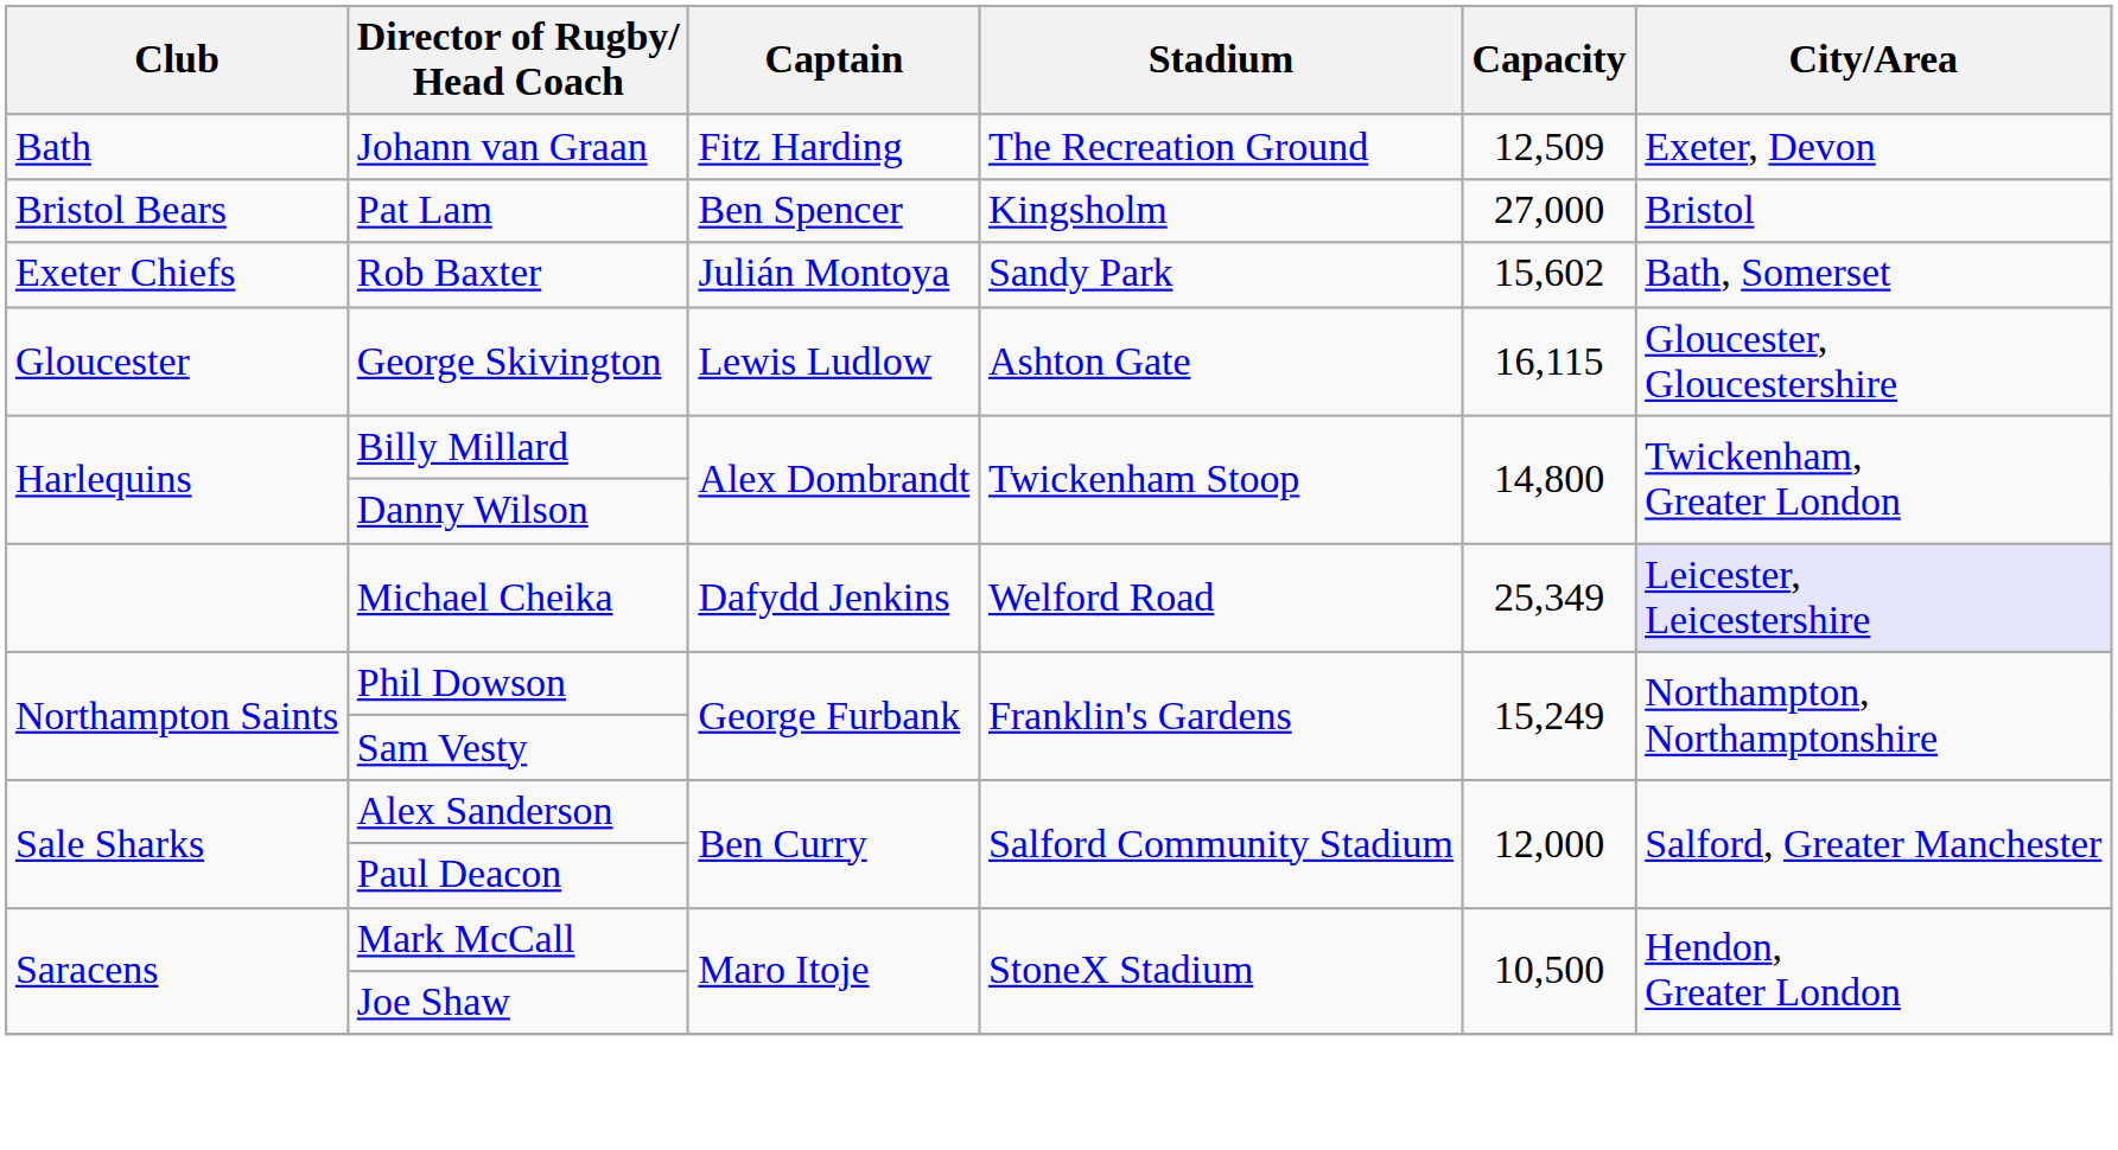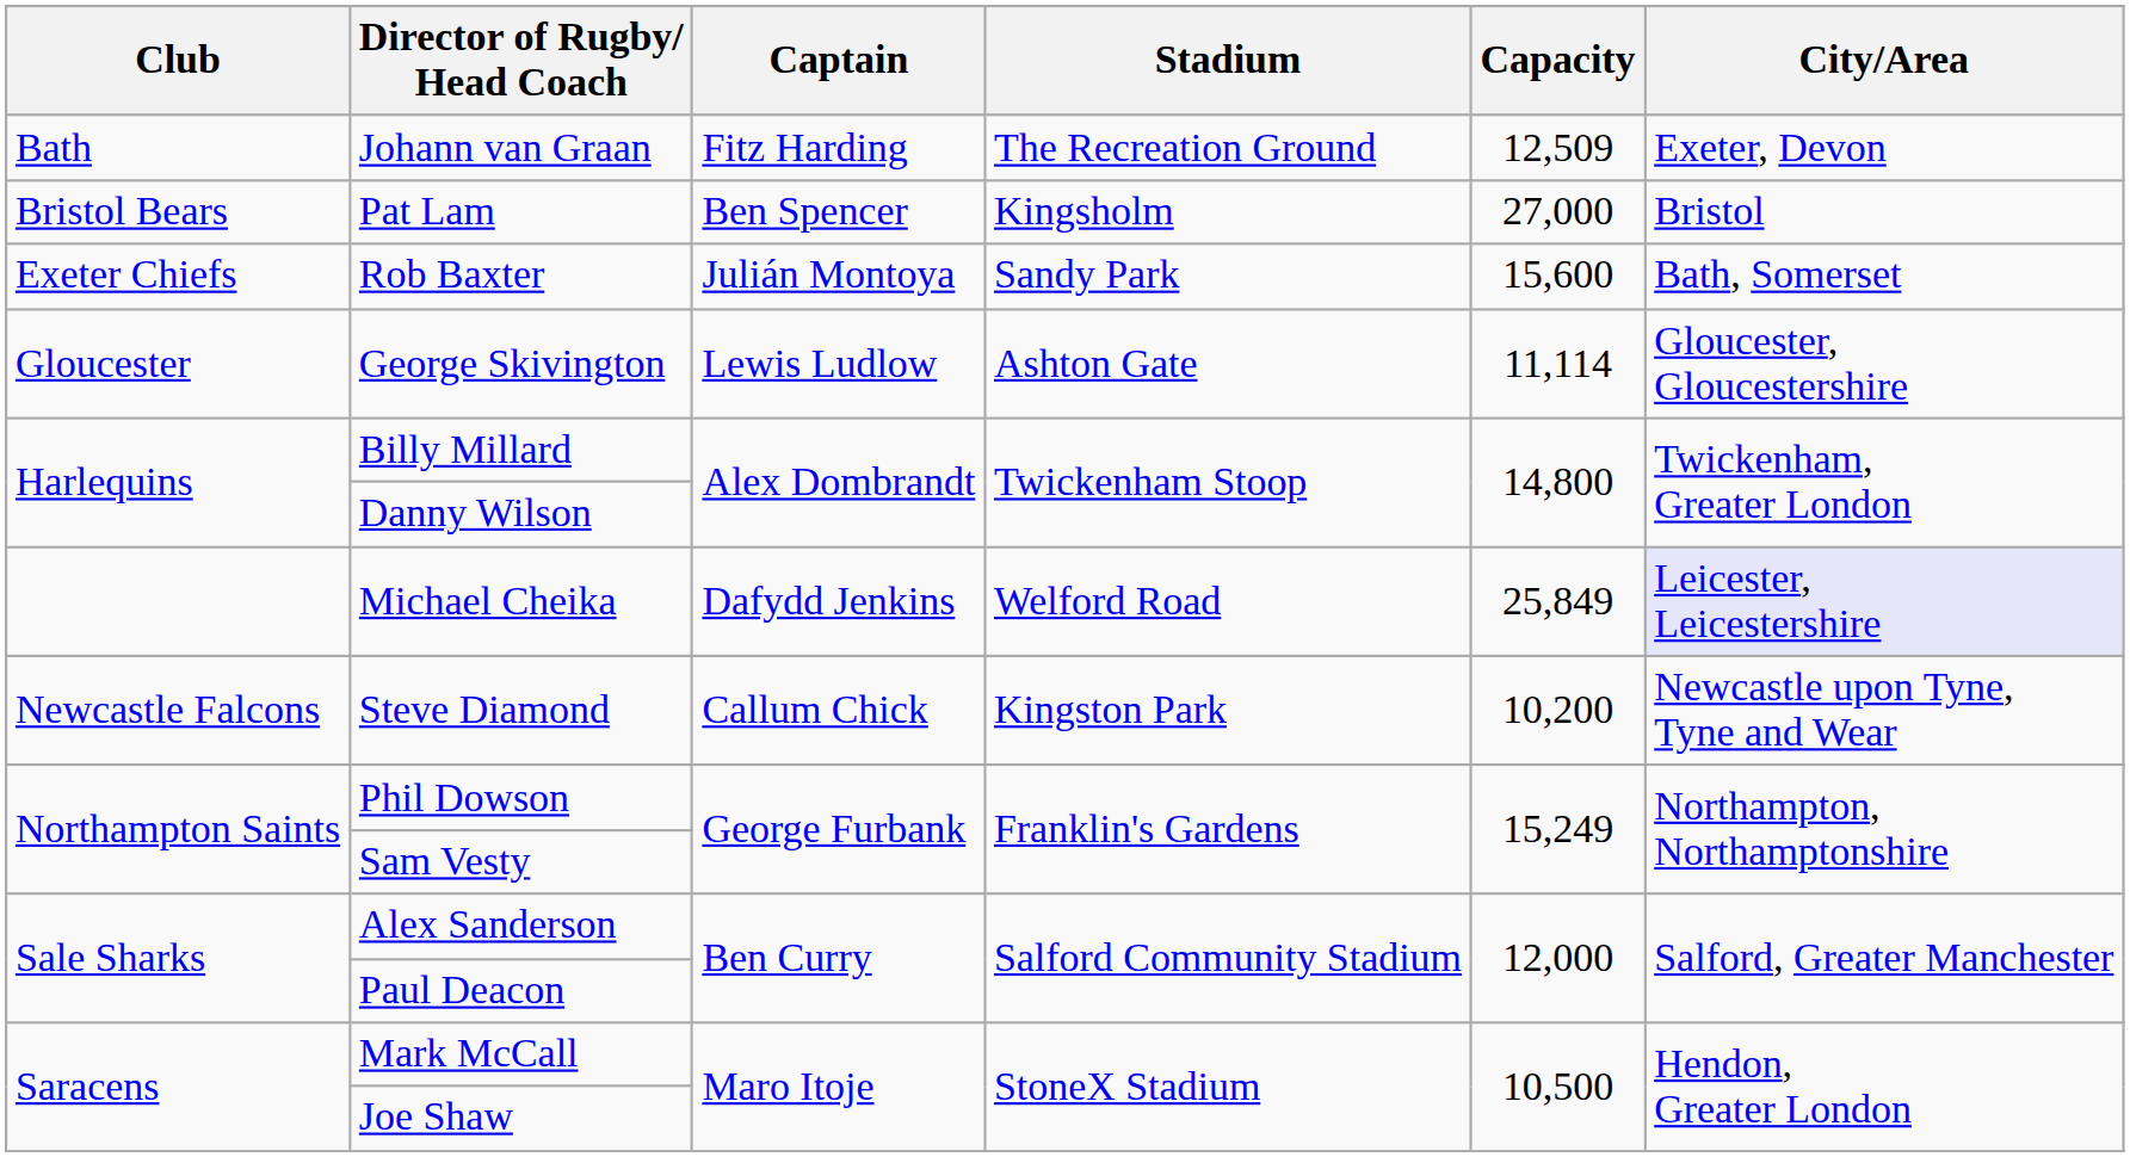 <table class="wikitable sortable">
 <tr>
 <th>Club</th>
 <th>Director of Rugby/<br>Head Coach</th>
 <th>Captain</th>
 <th>Stadium</th>
 <th>Capacity</th>
 <th>City/Area</th>
 </tr>
 <tr>
 <td><a href='#'>Bath</a></td>
 <td> <a href='#'>Johann van Graan</a></td>
 <td> <a href='#'>Fitz Harding</a></td>
 <td><a href='#'>The Recreation Ground</a></td>
 <td align=center>12,509</td>
 <td><a href='#'>Exeter</a>, <a href='#'>Devon</a></td>
 </tr>
 <tr>
 <td><a href='#'>Bristol Bears</a></td>
 <td> <a href='#'>Pat Lam</a></td>
 <td> <a href='#'>Ben Spencer</a></td>
 <td><a href='#'>Kingsholm</a></td>
 <td align=center>27,000</td>
 <td><a href='#'>Bristol</a></td>
 </tr>
 <tr>
 <td><a href='#'>Exeter Chiefs</a></td>
 <td> <a href='#'>Rob Baxter</a></td>
 <td> <a href='#'>Julián Montoya</a></td>
 <td><a href='#'>Sandy Park</a></td>
-<td align=center>15,602</td>
+<td align=center>15,600</td>
 <td><a href='#'>Bath</a>, <a href='#'>Somerset</a></td>
 </tr>
 <tr>
 <td><a href='#'>Gloucester</a></td>
 <td> <a href='#'>George Skivington</a></td>
 <td> <a href='#'>Lewis Ludlow</a></td>
 <td><a href='#'>Ashton Gate</a></td>
-<td align=center>16,115</td>
+<td align=center>11,114</td>
 <td><a href='#'>Gloucester</a>,<br><a href='#'>Gloucestershire</a></td>
 </tr>
 <tr>
 <td rowspan=2><a href='#'>Harlequins</a></td>
 <td> <a href='#'>Billy Millard</a></td>
 <td rowspan=2> <a href='#'>Alex Dombrandt</a></td>
 <td rowspan=2><a href='#'>Twickenham Stoop</a></td>
 <td rowspan=2 align=center>14,800</td>
 <td rowspan=2><a href='#'>Twickenham</a>,<br><a href='#'>Greater London</a></td>
 </tr>
 <tr>
 <td> <a href='#'>Danny Wilson</a></td>
 </tr>
 <tr>
 <td></td>
 <td> <a href='#'>Michael Cheika</a></td>
 <td> <a href='#'>Dafydd Jenkins</a></td>
 <td><a href='#'>Welford Road</a></td>
-<td align=center>25,349</td>
+<td align=center>25,849</td>
 <td style="background: lavender;"><a href='#'>Leicester</a>,<br><a href='#'>Leicestershire</a></td>
+</tr>
+<tr>
+<td><a href='#'>Newcastle Falcons</a></td>
+<td> <a href='#'>Steve Diamond</a></td>
+<td> <a href='#'>Callum Chick</a></td>
+<td><a href='#'>Kingston Park</a></td>
+<td align=center>10,200</td>
+<td><a href='#'>Newcastle upon Tyne</a>,<br><a href='#'>Tyne and Wear</a></td>
 </tr>
 <tr>
 <td rowspan=2><a href='#'>Northampton Saints</a></td>
 <td> <a href='#'>Phil Dowson</a></td>
 <td rowspan=2> <a href='#'>George Furbank</a></td>
 <td rowspan=2><a href='#'>Franklin's Gardens</a></td>
 <td rowspan=2 align=center>15,249</td>
 <td rowspan=2><a href='#'>Northampton</a>,<br><a href='#'>Northamptonshire</a></td>
 </tr>
 <tr>
 <td> <a href='#'>Sam Vesty</a></td>
 </tr>
 <tr>
 <td rowspan=2><a href='#'>Sale Sharks</a></td>
 <td> <a href='#'>Alex Sanderson</a></td>
 <td rowspan=2> <a href='#'>Ben Curry</a></td>
 <td rowspan=2><a href='#'>Salford Community Stadium</a></td>
 <td rowspan=2 align=center>12,000</td>
 <td rowspan=2><a href='#'>Salford</a>, <a href='#'>Greater Manchester</a></td>
 </tr>
 <tr>
 <td> <a href='#'>Paul Deacon</a></td>
 </tr>
 <tr>
 <td rowspan=2><a href='#'>Saracens</a></td>
 <td> <a href='#'>Mark McCall</a></td>
 <td rowspan=2> <a href='#'>Maro Itoje</a></td>
 <td rowspan=2><a href='#'>StoneX Stadium</a></td>
 <td rowspan=2 align=center>10,500</td>
 <td rowspan=2><a href='#'>Hendon</a>,<br><a href='#'>Greater London</a></td>
 </tr>
 <tr>
 <td> <a href='#'>Joe Shaw</a></td>
 </tr>
 <tr>
 </tr>
 </table>
